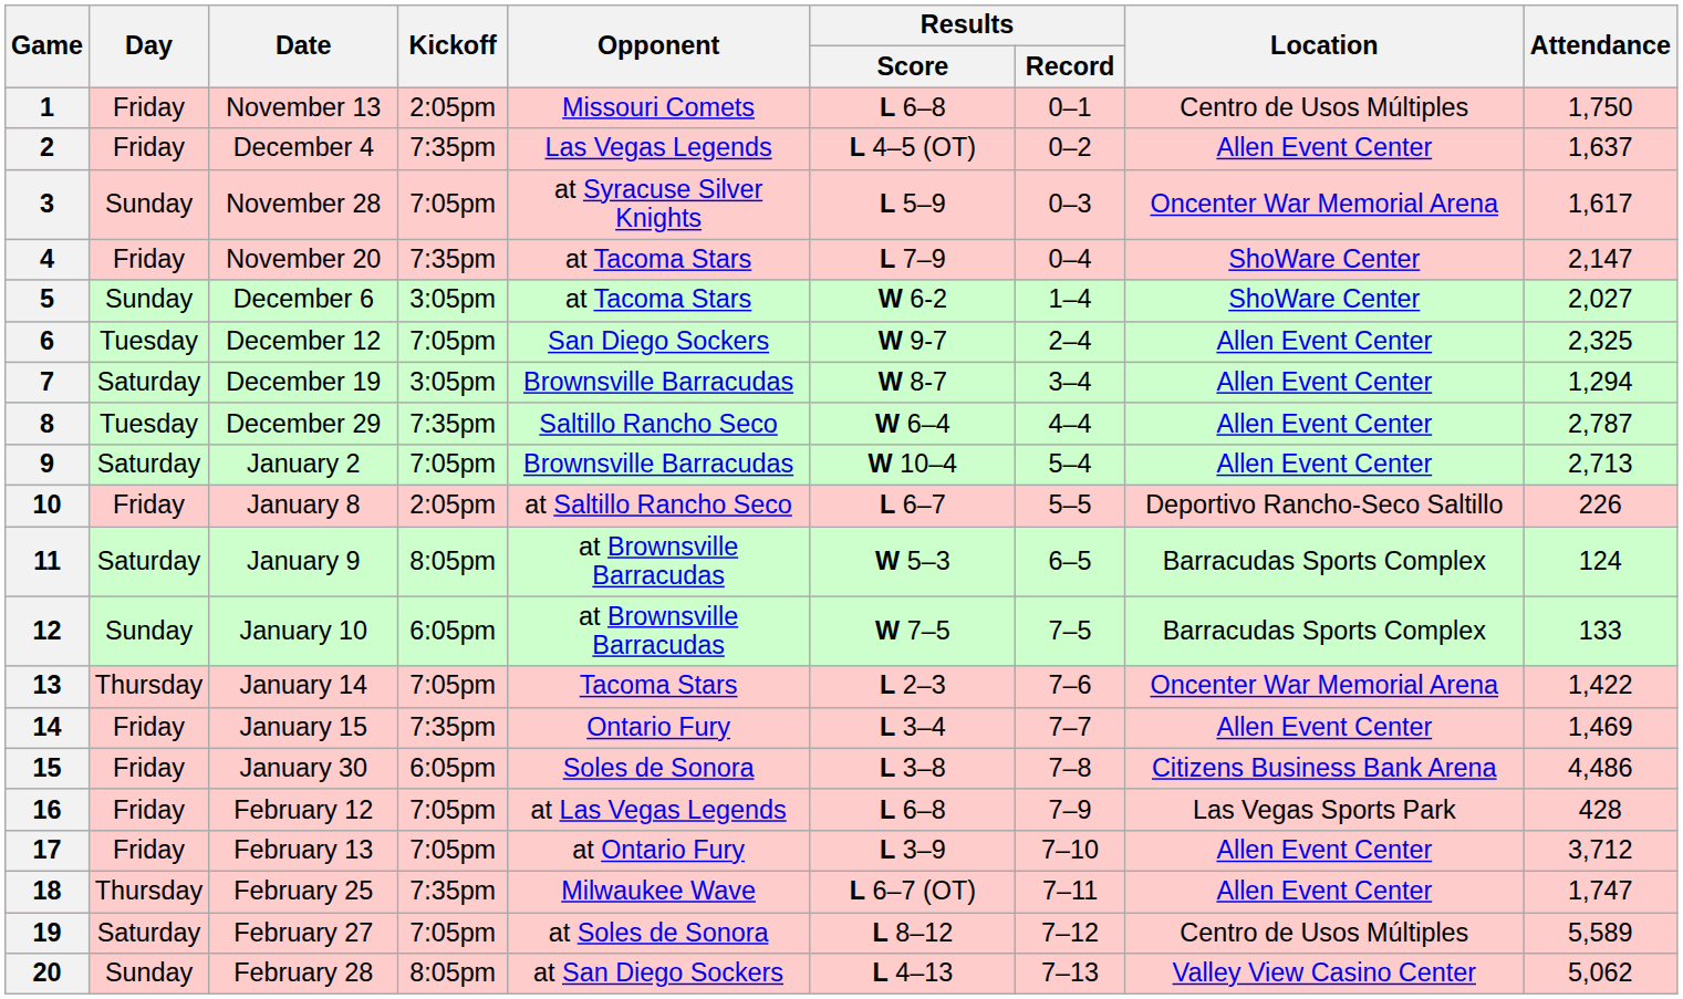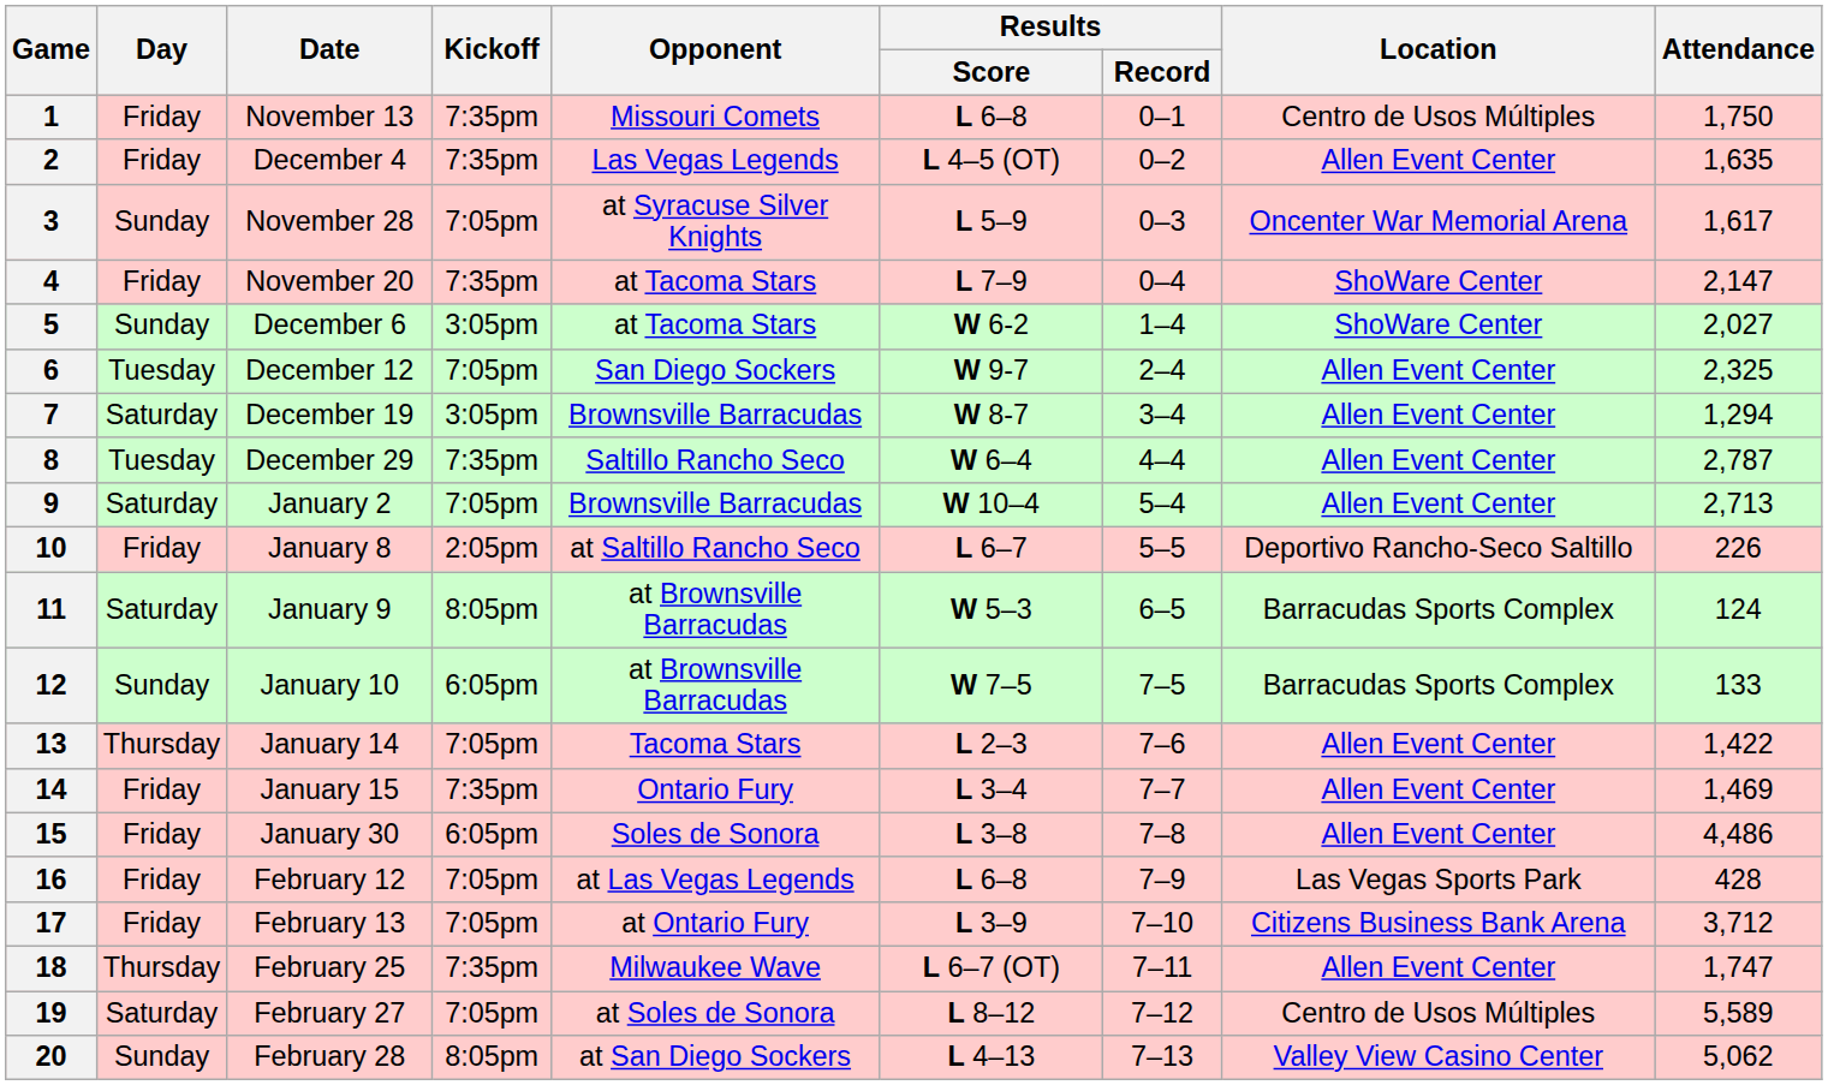 <table class="wikitable">
 <tr>
 <th rowspan="2" width="40">Game</th>
 <th rowspan="2" width="60">Day</th>
 <th rowspan="2" width="110">Date</th>
 <th rowspan="2" width="60">Kickoff</th>
 <th rowspan="2" width="180">Opponent</th>
 <th colspan="2" width="180">Results</th>
 <th rowspan="2" width="240">Location</th>
 <th rowspan="2" width="80">Attendance</th>
 </tr>
 <tr>
 <th width="120">Score</th>
 <th width="60">Record</th>
 </tr>
 <tr style="text-align:center; background:#ffcccc;">
 <th>1</th>
 <td>Friday</td>
 <td>November 13</td>
-<td>2:05pm</td>
+<td>7:35pm</td>
 <td><a href='#'>Missouri Comets</a></td>
 <td><strong>L</strong> 6–8</td>
 <td>0–1</td>
 <td>Centro de Usos Múltiples</td>
 <td>1,750</td>
 </tr>
 <tr style="text-align:center; background:#ffcccc;">
 <th>2</th>
 <td>Friday</td>
 <td>December 4</td>
 <td>7:35pm</td>
 <td><a href='#'>Las Vegas Legends</a></td>
 <td><strong>L</strong> 4–5 (OT)</td>
 <td>0–2</td>
 <td><a href='#'>Allen Event Center</a></td>
-<td>1,637</td>
+<td>1,635</td>
 </tr>
 <tr style="text-align:center; background:#ffcccc;">
 <th>3</th>
 <td>Sunday</td>
 <td>November 28</td>
 <td>7:05pm</td>
 <td>at <a href='#'>Syracuse Silver Knights</a></td>
 <td><strong>L</strong> 5–9</td>
 <td>0–3</td>
 <td><a href='#'>Oncenter War Memorial Arena</a></td>
 <td>1,617</td>
 </tr>
 <tr style="text-align:center; background:#ffcccc;">
 <th>4</th>
 <td>Friday</td>
 <td>November 20</td>
 <td>7:35pm</td>
 <td>at <a href='#'>Tacoma Stars</a></td>
 <td><strong>L</strong> 7–9</td>
 <td>0–4</td>
 <td><a href='#'>ShoWare Center</a></td>
 <td>2,147</td>
 </tr>
 <tr style="text-align:center; background:#ccffcc;">
 <th>5</th>
 <td>Sunday</td>
 <td>December 6</td>
 <td>3:05pm</td>
 <td>at <a href='#'>Tacoma Stars</a></td>
 <td><strong>W</strong> 6-2</td>
 <td>1–4</td>
 <td><a href='#'>ShoWare Center</a></td>
 <td>2,027</td>
 </tr>
 <tr style="text-align:center; background:#ccffcc;">
 <th>6</th>
 <td>Tuesday</td>
 <td>December 12</td>
 <td>7:05pm</td>
 <td><a href='#'>San Diego Sockers</a></td>
 <td><strong>W</strong> 9-7</td>
 <td>2–4</td>
 <td><a href='#'>Allen Event Center</a></td>
 <td>2,325</td>
 </tr>
 <tr style="text-align:center; background:#ccffcc;">
 <th>7</th>
 <td>Saturday</td>
 <td>December 19</td>
 <td>3:05pm</td>
 <td><a href='#'>Brownsville Barracudas</a></td>
 <td><strong>W</strong> 8-7</td>
 <td>3–4</td>
 <td><a href='#'>Allen Event Center</a></td>
 <td>1,294</td>
 </tr>
 <tr style="text-align:center; background:#ccffcc;">
 <th>8</th>
 <td>Tuesday</td>
 <td>December 29</td>
 <td>7:35pm</td>
 <td><a href='#'>Saltillo Rancho Seco</a></td>
 <td><strong>W</strong> 6–4</td>
 <td>4–4</td>
 <td><a href='#'>Allen Event Center</a></td>
 <td>2,787</td>
 </tr>
 <tr style="text-align:center; background:#ccffcc;">
 <th>9</th>
 <td>Saturday</td>
 <td>January 2</td>
 <td>7:05pm</td>
 <td><a href='#'>Brownsville Barracudas</a></td>
 <td><strong>W</strong> 10–4</td>
 <td>5–4</td>
 <td><a href='#'>Allen Event Center</a></td>
 <td>2,713</td>
 </tr>
 <tr style="text-align:center; background:#ffcccc;">
 <th>10</th>
 <td>Friday</td>
 <td>January 8</td>
 <td>2:05pm</td>
 <td>at <a href='#'>Saltillo Rancho Seco</a></td>
 <td><strong>L</strong> 6–7</td>
 <td>5–5</td>
 <td>Deportivo Rancho-Seco Saltillo</td>
 <td>226</td>
 </tr>
 <tr style="text-align:center; background:#ccffcc;">
 <th>11</th>
 <td>Saturday</td>
 <td>January 9</td>
 <td>8:05pm</td>
 <td>at <a href='#'>Brownsville Barracudas</a></td>
 <td><strong>W</strong> 5–3</td>
 <td>6–5</td>
 <td>Barracudas Sports Complex</td>
 <td>124</td>
 </tr>
 <tr style="text-align:center; background:#ccffcc;">
 <th>12</th>
 <td>Sunday</td>
 <td>January 10</td>
 <td>6:05pm</td>
 <td>at <a href='#'>Brownsville Barracudas</a></td>
 <td><strong>W</strong> 7–5</td>
 <td>7–5</td>
 <td>Barracudas Sports Complex</td>
 <td>133</td>
 </tr>
 <tr style="text-align:center; background:#ffcccc;">
 <th>13</th>
 <td>Thursday</td>
 <td>January 14</td>
 <td>7:05pm</td>
 <td><a href='#'>Tacoma Stars</a></td>
 <td><strong>L</strong> 2–3</td>
 <td>7–6</td>
-<td><a href='#'>Oncenter War Memorial Arena</a></td>
+<td><a href='#'>Allen Event Center</a></td>
 <td>1,422</td>
 </tr>
 <tr style="text-align:center; background:#ffcccc;">
 <th>14</th>
 <td>Friday</td>
 <td>January 15</td>
 <td>7:35pm</td>
 <td><a href='#'>Ontario Fury</a></td>
 <td><strong>L</strong> 3–4</td>
 <td>7–7</td>
 <td><a href='#'>Allen Event Center</a></td>
 <td>1,469</td>
 </tr>
 <tr style="text-align:center; background:#ffcccc;">
 <th>15</th>
 <td>Friday</td>
 <td>January 30</td>
 <td>6:05pm</td>
 <td><a href='#'>Soles de Sonora</a></td>
 <td><strong>L</strong> 3–8</td>
 <td>7–8</td>
-<td><a href='#'>Citizens Business Bank Arena</a></td>
+<td><a href='#'>Allen Event Center</a></td>
 <td>4,486</td>
 </tr>
 <tr style="text-align:center; background:#ffcccc;">
 <th>16</th>
 <td>Friday</td>
 <td>February 12</td>
 <td>7:05pm</td>
 <td>at <a href='#'>Las Vegas Legends</a></td>
 <td><strong>L</strong> 6–8</td>
 <td>7–9</td>
 <td>Las Vegas Sports Park</td>
 <td>428</td>
 </tr>
 <tr style="text-align:center; background:#ffcccc;">
 <th>17</th>
 <td>Friday</td>
 <td>February 13</td>
 <td>7:05pm</td>
 <td>at <a href='#'>Ontario Fury</a></td>
 <td><strong>L</strong> 3–9</td>
 <td>7–10</td>
-<td><a href='#'>Allen Event Center</a></td>
+<td><a href='#'>Citizens Business Bank Arena</a></td>
 <td>3,712</td>
 </tr>
 <tr style="text-align:center; background:#ffcccc;">
 <th>18</th>
 <td>Thursday</td>
 <td>February 25</td>
 <td>7:35pm</td>
 <td><a href='#'>Milwaukee Wave</a></td>
 <td><strong>L</strong> 6–7 (OT)</td>
 <td>7–11</td>
 <td><a href='#'>Allen Event Center</a></td>
 <td>1,747</td>
 </tr>
 <tr style="text-align:center; background:#ffcccc;">
 <th>19</th>
 <td>Saturday</td>
 <td>February 27</td>
 <td>7:05pm</td>
 <td>at <a href='#'>Soles de Sonora</a></td>
 <td><strong>L</strong> 8–12</td>
 <td>7–12</td>
 <td>Centro de Usos Múltiples</td>
 <td>5,589</td>
 </tr>
 <tr style="text-align:center; background:#ffcccc;">
 <th>20</th>
 <td>Sunday</td>
 <td>February 28</td>
 <td>8:05pm</td>
 <td>at <a href='#'>San Diego Sockers</a></td>
 <td><strong>L</strong> 4–13</td>
 <td>7–13</td>
 <td><a href='#'>Valley View Casino Center</a></td>
 <td>5,062</td>
 </tr>
 </table>
